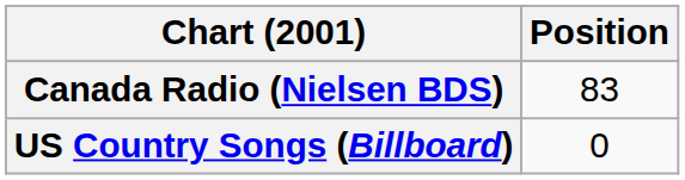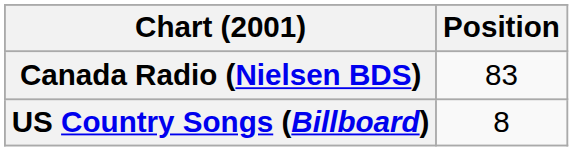 <table class="wikitable sortable plainrowheaders">
 <tr>
 <th>Chart (2001)</th>
 <th>Position</th>
 </tr>
 <tr>
 <th scope="row">Canada Radio (<a href='#'>Nielsen BDS</a>)</th>
 <td align="center">83</td>
 </tr>
 <tr>
 <th scope="row">US <a href='#'>Country Songs</a> (<em><a href='#'>Billboard</a></em>)</th>
-<td align="center">0</td>
+<td align="center">8</td>
 </tr>
 </table>
